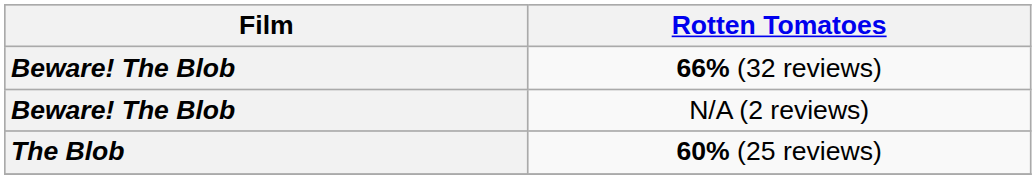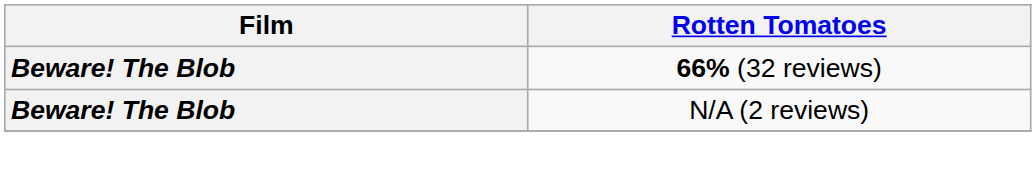 <table class="wikitable sortable" width=70% border="1" style="text-align: center;">
 <tr>
 <th>Film</th>
 <th><a href='#'>Rotten Tomatoes</a></th>
 </tr>
 <tr>
 <th style="text-align: left;"><em>Beware! The Blob</em></th>
 <td><strong>66%</strong> (32 reviews)</td>
 </tr>
 <tr>
 <th style="text-align: left;"><em>Beware! The Blob</em></th>
 <td>N/A (2 reviews)</td>
 </tr>
 <tr>
-<th style="text-align: left;"><em>The Blob</em> </th>
-<td><strong>60%</strong> (25 reviews) </td>
-</tr>
-<tr>
 </tr>
 </table>
